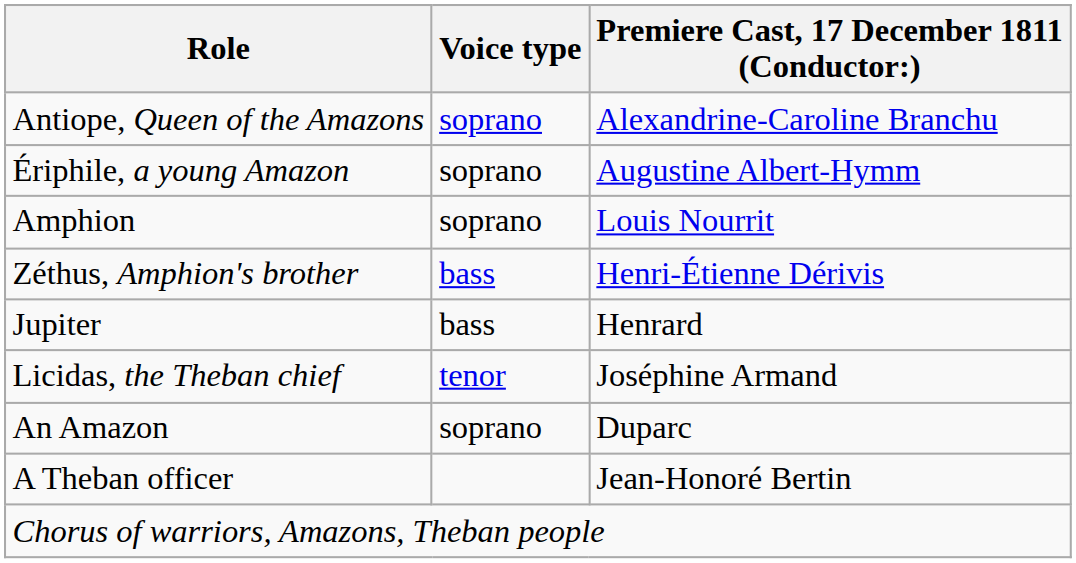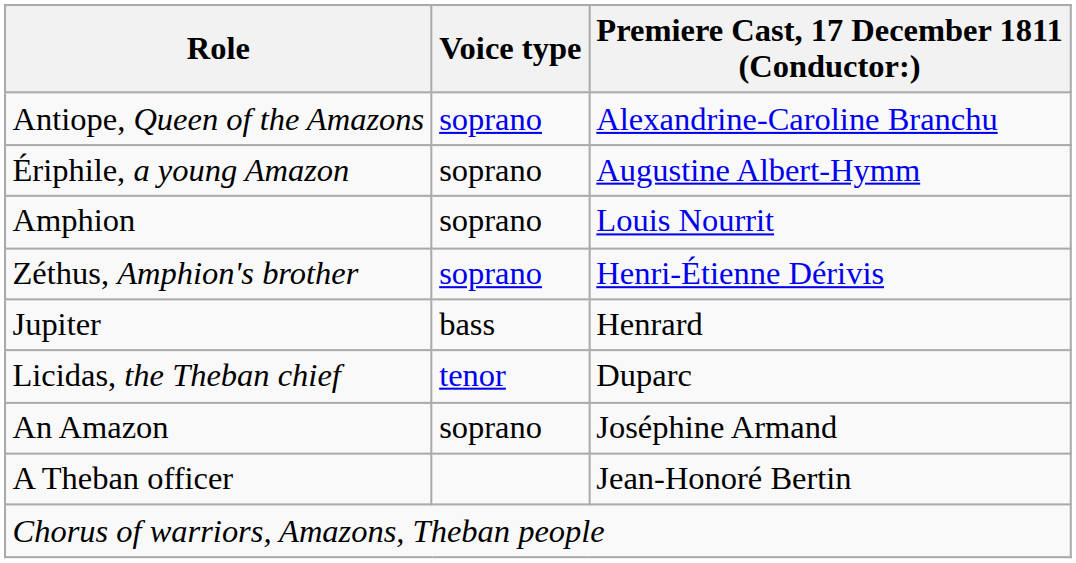 <table class="wikitable">
 <tr>
 <th>Role</th>
 <th>Voice type</th>
 <th>Premiere Cast, 17 December 1811<br>(Conductor:)</th>
 </tr>
 <tr>
 <td>Antiope, <em>Queen of the Amazons</em></td>
 <td><a href='#'>soprano</a></td>
 <td><a href='#'>Alexandrine-Caroline Branchu</a></td>
 </tr>
 <tr>
 <td>Ériphile, <em>a young Amazon</em></td>
 <td>soprano</td>
 <td><a href='#'>Augustine Albert-Hymm</a></td>
 </tr>
 <tr>
 <td>Amphion</td>
 <td>soprano</td>
 <td><a href='#'>Louis Nourrit</a></td>
 </tr>
 <tr>
 <td>Zéthus, <em>Amphion's brother</em></td>
-<td><a href='#'>bass</a></td>
+<td><a href='#'>soprano</a></td>
 <td><a href='#'>Henri-Étienne Dérivis</a></td>
 </tr>
 <tr>
 <td>Jupiter</td>
 <td>bass</td>
 <td>Henrard</td>
 </tr>
 <tr>
 <td>Licidas, <em>the Theban chief</em></td>
 <td><a href='#'>tenor</a></td>
-<td>Joséphine Armand</td>
+<td>Duparc</td>
 </tr>
 <tr>
 <td>An Amazon</td>
 <td>soprano</td>
-<td>Duparc</td>
+<td>Joséphine Armand</td>
 </tr>
 <tr>
 <td>A Theban officer</td>
 <td></td>
 <td>Jean-Honoré Bertin</td>
 </tr>
 <tr>
 <td colspan="3"><em>Chorus of warriors, Amazons, Theban people</em></td>
 </tr>
 </table>
